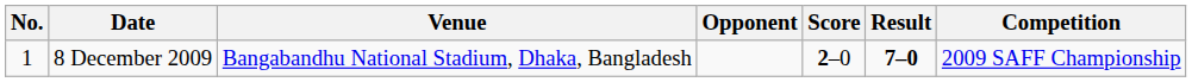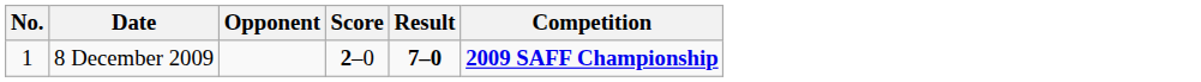 <table class="wikitable plainrowheaders sortable">
 <tr>
 <th scope="col">No.</th>
 <th scope="col">Date</th>
-<th scope="col">Venue</th>
 <th scope="col">Opponent</th>
 <th scope="col">Score</th>
 <th scope="col">Result</th>
 <th scope="col">Competition</th>
 </tr>
 <tr>
 <td align="center">1</td>
 <td>8 December 2009</td>
-<td><a href='#'>Bangabandhu National Stadium</a>, <a href='#'>Dhaka</a>, Bangladesh</td>
 <td></td>
 <td align="center"><strong>2</strong>–0</td>
 <td align="center"><strong>7–0</strong></td>
-<td><a href='#'>2009 SAFF Championship</a></td>
+<td><strong><a href='#'>2009 SAFF Championship</a></strong></td>
 </tr>
 </table>
